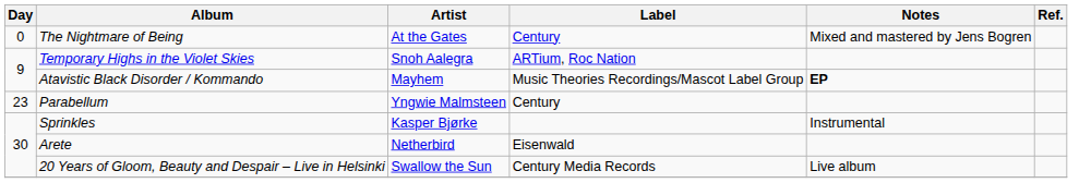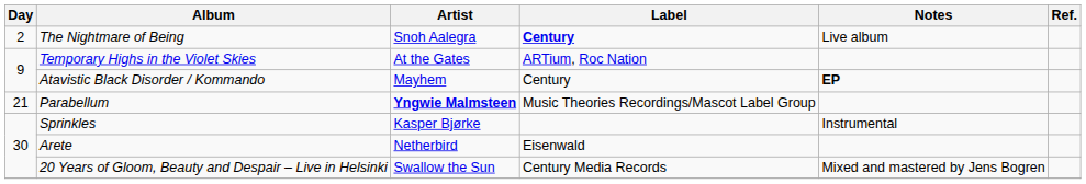 <table class="wikitable">
 <tr>
 <th>Day</th>
 <th>Album</th>
 <th>Artist</th>
 <th>Label</th>
 <th>Notes</th>
 <th>Ref.</th>
 </tr>
 <tr>
-<td rowspan="1" style="text-align:center;">0</td>
+<td rowspan="1" style="text-align:center;">2</td>
 <td><em>The Nightmare of Being</em></td>
-<td><a href='#'>At the Gates</a></td>
-<td><a href='#'>Century</a></td>
-<td>Mixed and mastered by Jens Bogren</td>
+<td><a href='#'>Snoh Aalegra</a></td>
+<td><strong><a href='#'>Century</a></strong></td>
+<td>Live album</td>
 <td></td>
 </tr>
 <tr>
 <td rowspan="2" style="text-align:center;">9</td>
 <td><em><a href='#'>Temporary Highs in the Violet Skies</a></em></td>
-<td><a href='#'>Snoh Aalegra</a></td>
+<td><a href='#'>At the Gates</a></td>
 <td><a href='#'>ARTium</a>, <a href='#'>Roc Nation</a></td>
 <td></td>
 <td></td>
 </tr>
 <tr>
 <td><em>Atavistic Black Disorder / Kommando</em></td>
 <td><a href='#'>Mayhem</a></td>
-<td>Music Theories Recordings/Mascot Label Group</td>
+<td>Century</td>
 <td><strong>EP</strong></td>
 <td></td>
 </tr>
 <tr>
-<td rowspan="1" style="text-align:center;">23</td>
+<td rowspan="1" style="text-align:center;">21</td>
 <td><em>Parabellum</em></td>
-<td><a href='#'>Yngwie Malmsteen</a></td>
-<td>Century</td>
+<td><strong><a href='#'>Yngwie Malmsteen</a></strong></td>
+<td>Music Theories Recordings/Mascot Label Group</td>
 <td></td>
 <td></td>
 </tr>
 <tr>
 <td rowspan="3" style="text-align:center;">30</td>
 <td><em>Sprinkles</em></td>
 <td><a href='#'>Kasper Bjørke</a></td>
 <td></td>
 <td>Instrumental</td>
 <td></td>
 </tr>
 <tr>
 <td><em>Arete</em></td>
 <td><a href='#'>Netherbird</a></td>
 <td>Eisenwald</td>
 <td></td>
 <td></td>
 </tr>
 <tr>
 <td><em>20 Years of Gloom, Beauty and Despair – Live in Helsinki</em></td>
 <td><a href='#'>Swallow the Sun</a></td>
 <td>Century Media Records</td>
-<td>Live album</td>
+<td>Mixed and mastered by Jens Bogren</td>
 <td></td>
 </tr>
 <tr>
 </tr>
 </table>
